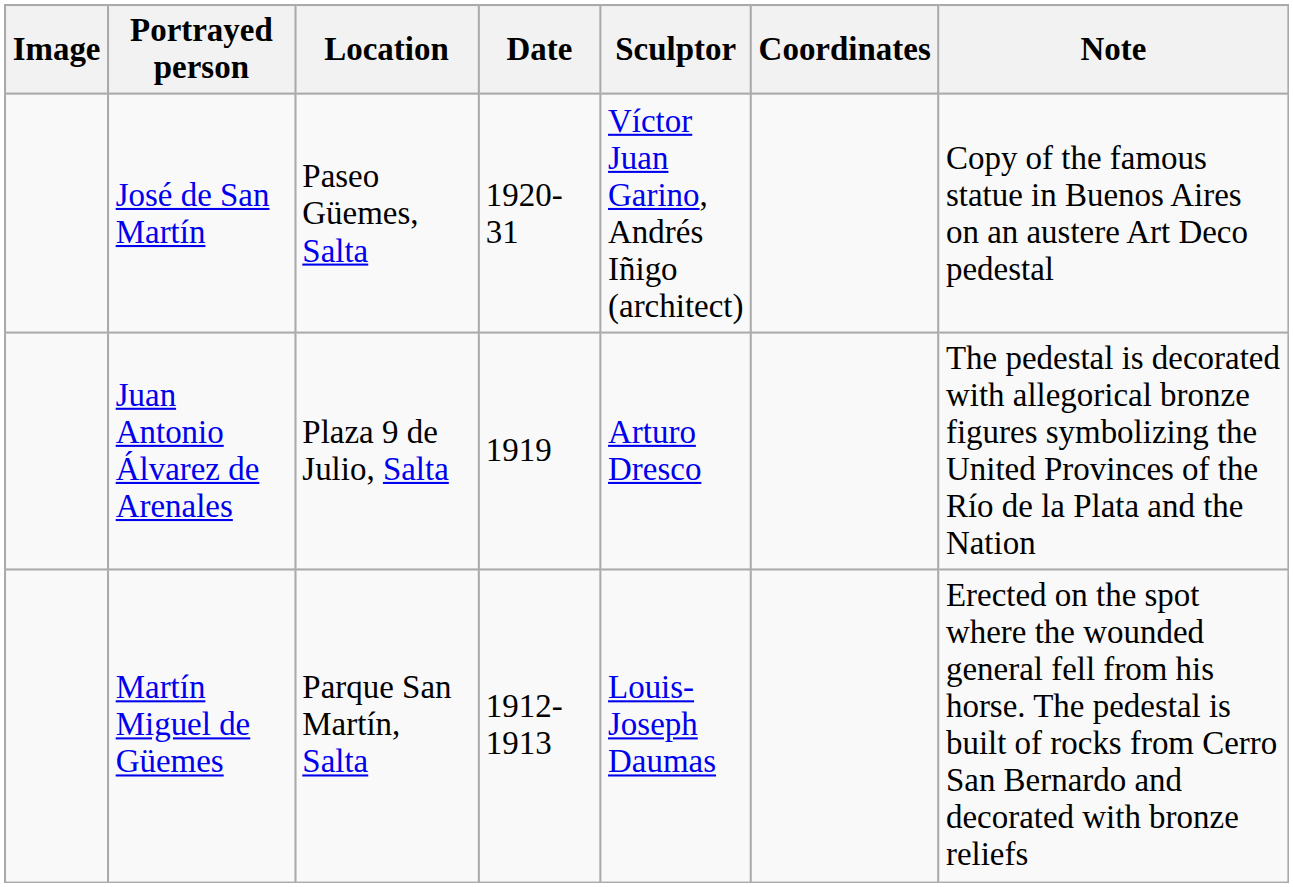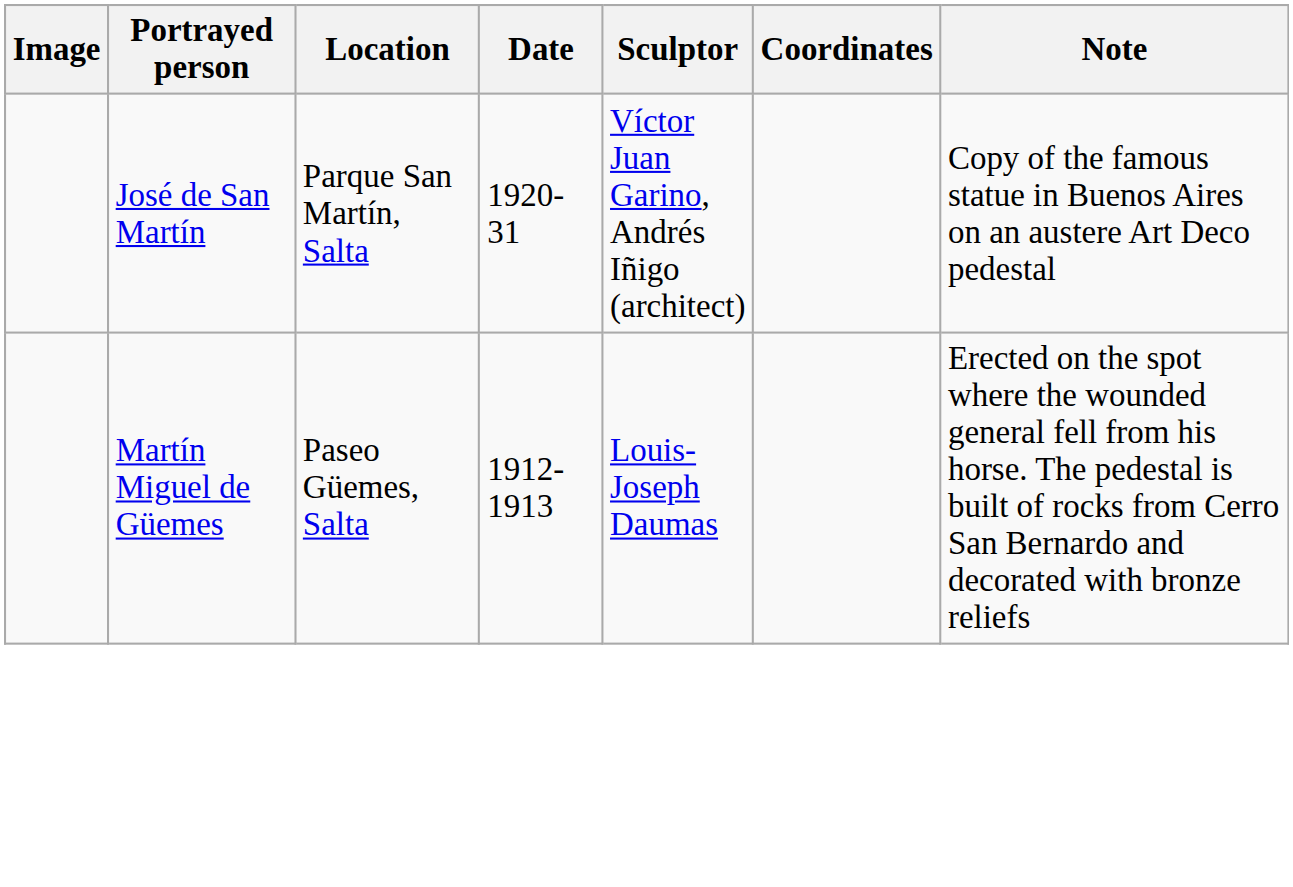 <table class="wikitable sortable"  style="width:100%;">
 <tr>
 <th width="5%" align="left" class="unsortable">Image</th>
 <th width="15%" align="left">Portrayed person</th>
 <th width="15%" align="left">Location</th>
 <th width="10%" align="left">Date</th>
 <th width="10%" align="left">Sculptor</th>
 <th width="10%" align="left">Coordinates</th>
 <th width="30%" align="left">Note</th>
 </tr>
 <tr>
 <td></td>
 <td><a href='#'>José de San Martín</a></td>
-<td>Paseo Güemes, <a href='#'>Salta</a></td>
+<td>Parque San Martín, <a href='#'>Salta</a></td>
 <td>1920-31</td>
 <td><a href='#'>Víctor Juan Garino</a>, Andrés Iñigo (architect)</td>
 <td></td>
 <td>Copy of the famous statue in Buenos Aires on an austere Art Deco pedestal</td>
 </tr>
 <tr>
 <td></td>
-<td><a href='#'>Juan Antonio Álvarez de Arenales</a></td>
-<td>Plaza 9 de Julio, <a href='#'>Salta</a></td>
-<td>1919</td>
-<td><a href='#'>Arturo Dresco</a></td>
-<td></td>
-<td>The pedestal is decorated with allegorical bronze figures symbolizing the United Provinces of the Río de la Plata and the Nation</td>
-</tr>
-<tr>
-<td></td>
 <td><a href='#'>Martín Miguel de Güemes</a></td>
-<td>Parque San Martín, <a href='#'>Salta</a></td>
+<td>Paseo Güemes, <a href='#'>Salta</a></td>
 <td>1912-1913</td>
 <td><a href='#'>Louis-Joseph Daumas</a></td>
 <td></td>
 <td>Erected on the spot where the wounded general fell from his horse. The pedestal is built of rocks from Cerro San Bernardo and decorated with bronze reliefs</td>
 </tr>
 </table>
